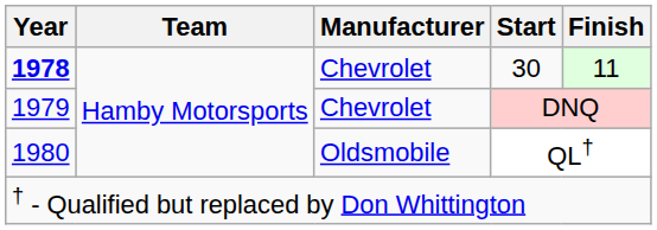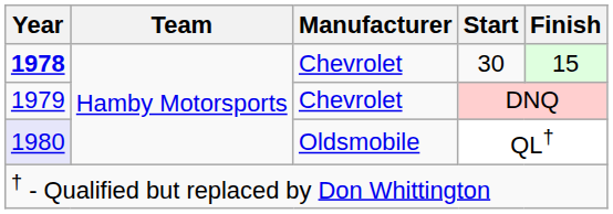 <table class="wikitable" style="font-size: 90%;">
 <tr>
 <th>Year</th>
 <th>Team</th>
 <th>Manufacturer</th>
 <th>Start</th>
 <th>Finish</th>
 </tr>
 <tr>
 <td><strong><a href='#'>1978</a></strong></td>
 <td rowspan=3><a href='#'>Hamby Motorsports</a></td>
 <td><a href='#'>Chevrolet</a></td>
 <td align=center>30</td>
-<td align=center style="background:#DFFFDF;">11</td>
+<td align=center style="background:#DFFFDF;">15</td>
 </tr>
 <tr>
 <td><a href='#'>1979</a></td>
 <td><a href='#'>Chevrolet</a></td>
 <td align=center colspan=2 style="background:#FFCFCF;">DNQ</td>
 </tr>
 <tr>
-<td><a href='#'>1980</a></td>
+<td style="background: lavender;"><a href='#'>1980</a></td>
 <td><a href='#'>Oldsmobile</a></td>
 <td colspan=2 align=center style="background:#FFFFFF;">QL<sup>†</sup></td>
 </tr>
 <tr>
 <td colspan=5><sup>†</sup> - Qualified but replaced by <a href='#'>Don Whittington</a></td>
 </tr>
 </table>
